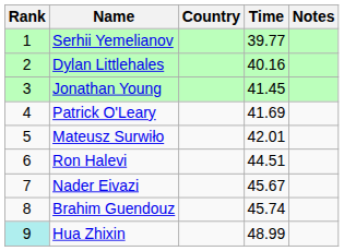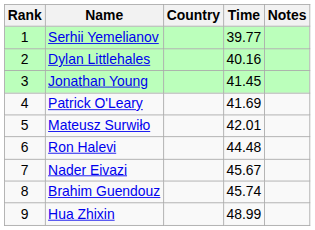 <table class="wikitable" style="text-align:center">
 <tr>
 <th>Rank</th>
 <th>Name</th>
 <th>Country</th>
 <th>Time</th>
 <th>Notes</th>
 </tr>
 <tr bgcolor=bbffbb>
 <td>1</td>
 <td align="left"><a href='#'>Serhii Yemelianov</a></td>
 <td align="left"></td>
 <td>39.77</td>
 <td></td>
 </tr>
 <tr bgcolor=bbffbb>
 <td>2</td>
 <td align="left"><a href='#'>Dylan Littlehales</a></td>
 <td align="left"></td>
 <td>40.16</td>
 <td></td>
 </tr>
 <tr bgcolor=bbffbb>
 <td>3</td>
 <td align="left"><a href='#'>Jonathan Young</a></td>
 <td align="left"></td>
 <td>41.45</td>
 <td></td>
 </tr>
 <tr>
 <td>4</td>
 <td align="left"><a href='#'>Patrick O'Leary</a></td>
 <td align="left"></td>
 <td>41.69</td>
 <td></td>
 </tr>
 <tr>
 <td>5</td>
 <td align="left"><a href='#'>Mateusz Surwiło</a></td>
 <td align="left"></td>
 <td>42.01</td>
 <td></td>
 </tr>
 <tr>
 <td>6</td>
 <td align="left"><a href='#'>Ron Halevi</a></td>
 <td align="left"></td>
-<td>44.51</td>
+<td>44.48</td>
 <td></td>
 </tr>
 <tr>
 <td>7</td>
 <td align="left"><a href='#'>Nader Eivazi</a></td>
 <td align="left"></td>
 <td>45.67</td>
 <td></td>
 </tr>
 <tr>
 <td>8</td>
 <td align="left"><a href='#'>Brahim Guendouz</a></td>
 <td align="left"></td>
 <td>45.74</td>
 <td></td>
 </tr>
 <tr>
-<td style="background: paleturquoise;">9</td>
+<td>9</td>
 <td align="left"><a href='#'>Hua Zhixin</a></td>
 <td align="left"></td>
 <td>48.99</td>
 <td></td>
 </tr>
 </table>
